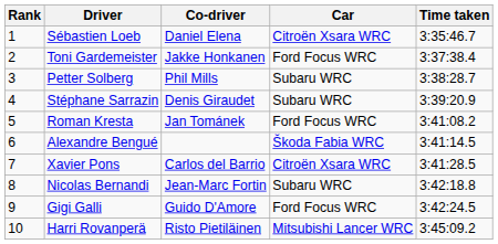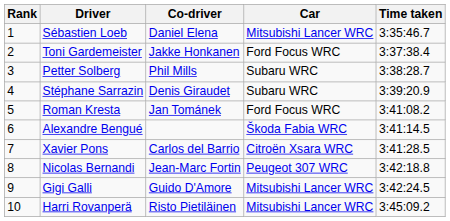 <table class="wikitable">
 <tr>
 <th>Rank</th>
 <th>Driver</th>
 <th>Co-driver</th>
 <th>Car</th>
 <th>Time taken</th>
 </tr>
 <tr>
 <td>1</td>
 <td><a href='#'>Sébastien Loeb</a> </td>
 <td><a href='#'>Daniel Elena</a> </td>
-<td><a href='#'>Citroën Xsara WRC</a></td>
+<td><a href='#'>Mitsubishi Lancer WRC</a></td>
 <td>3:35:46.7</td>
 </tr>
 <tr>
 <td>2</td>
 <td><a href='#'>Toni Gardemeister</a> </td>
 <td><a href='#'>Jakke Honkanen</a> </td>
 <td>Ford Focus WRC</td>
 <td>3:37:38.4</td>
 </tr>
 <tr>
 <td>3</td>
 <td><a href='#'>Petter Solberg</a> </td>
 <td><a href='#'>Phil Mills</a> </td>
 <td>Subaru WRC</td>
 <td>3:38:28.7</td>
 </tr>
 <tr>
 <td>4</td>
 <td><a href='#'>Stéphane Sarrazin</a> </td>
 <td><a href='#'>Denis Giraudet</a> </td>
 <td>Subaru WRC</td>
 <td>3:39:20.9</td>
 </tr>
 <tr>
 <td>5</td>
 <td><a href='#'>Roman Kresta</a> </td>
 <td><a href='#'>Jan Tománek</a> </td>
 <td>Ford Focus WRC</td>
 <td>3:41:08.2</td>
 </tr>
 <tr>
 <td>6</td>
 <td><a href='#'>Alexandre Bengué</a> </td>
 <td> </td>
 <td><a href='#'>Škoda Fabia WRC</a></td>
 <td>3:41:14.5</td>
 </tr>
 <tr>
 <td>7</td>
 <td><a href='#'>Xavier Pons</a> </td>
 <td><a href='#'>Carlos del Barrio</a> </td>
 <td><a href='#'>Citroën Xsara WRC</a></td>
 <td>3:41:28.5</td>
 </tr>
 <tr>
 <td>8</td>
 <td><a href='#'>Nicolas Bernandi</a> </td>
 <td><a href='#'>Jean-Marc Fortin</a> </td>
-<td>Subaru WRC</td>
+<td><a href='#'>Peugeot 307 WRC</a></td>
 <td>3:42:18.8</td>
 </tr>
 <tr>
 <td>9</td>
 <td><a href='#'>Gigi Galli</a> </td>
 <td><a href='#'>Guido D'Amore</a> </td>
-<td>Ford Focus WRC</td>
+<td><a href='#'>Mitsubishi Lancer WRC</a></td>
 <td>3:42:24.5</td>
 </tr>
 <tr>
 <td>10</td>
 <td><a href='#'>Harri Rovanperä</a> </td>
 <td><a href='#'>Risto Pietiläinen</a> </td>
 <td><a href='#'>Mitsubishi Lancer WRC</a></td>
 <td>3:45:09.2</td>
 </tr>
 </table>
